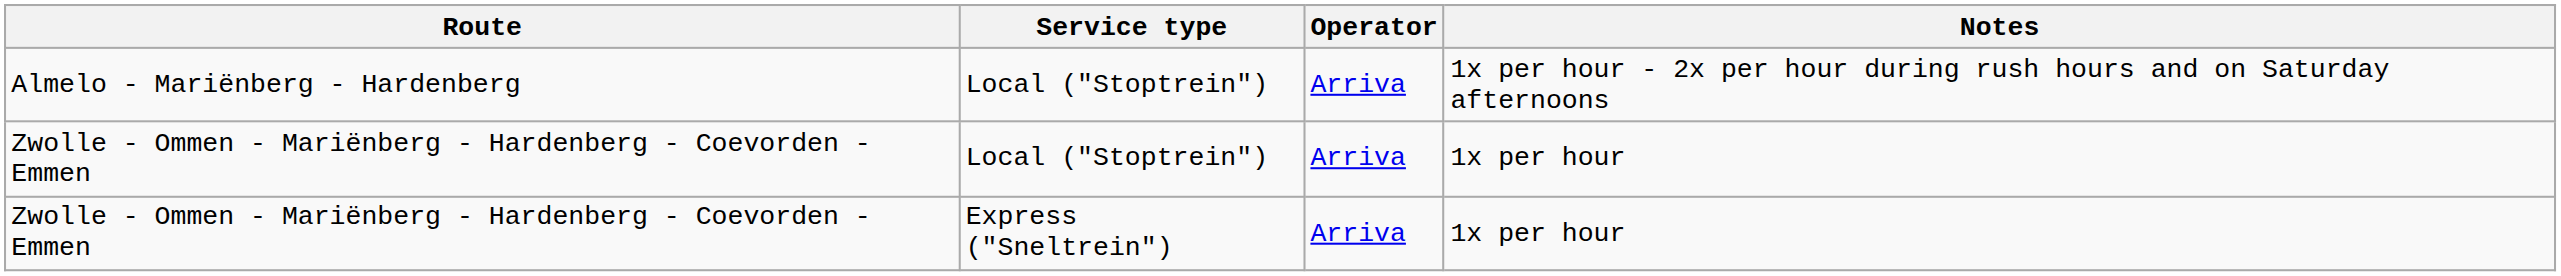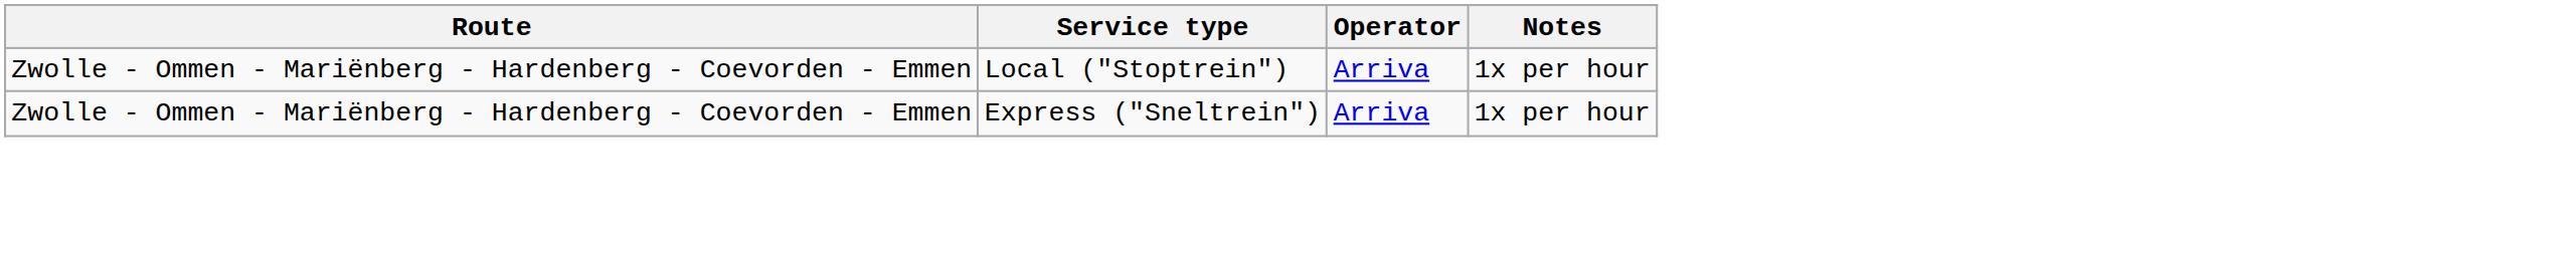 <table class="wikitable">
 <tr>
 <th>Route</th>
 <th>Service type</th>
 <th>Operator</th>
 <th>Notes</th>
-</tr>
-<tr>
-<td>Almelo - Mariënberg - Hardenberg</td>
-<td>Local ("Stoptrein")</td>
-<td><a href='#'>Arriva</a></td>
-<td>1x per hour - 2x per hour during rush hours and on Saturday afternoons</td>
 </tr>
 <tr>
 <td>Zwolle - Ommen - Mariënberg - Hardenberg - Coevorden - Emmen</td>
 <td>Local ("Stoptrein")</td>
 <td><a href='#'>Arriva</a></td>
 <td>1x per hour</td>
 </tr>
 <tr>
 <td>Zwolle - Ommen - Mariënberg - Hardenberg - Coevorden - Emmen</td>
 <td>Express ("Sneltrein")</td>
 <td><a href='#'>Arriva</a></td>
 <td>1x per hour</td>
 </tr>
 </table>
